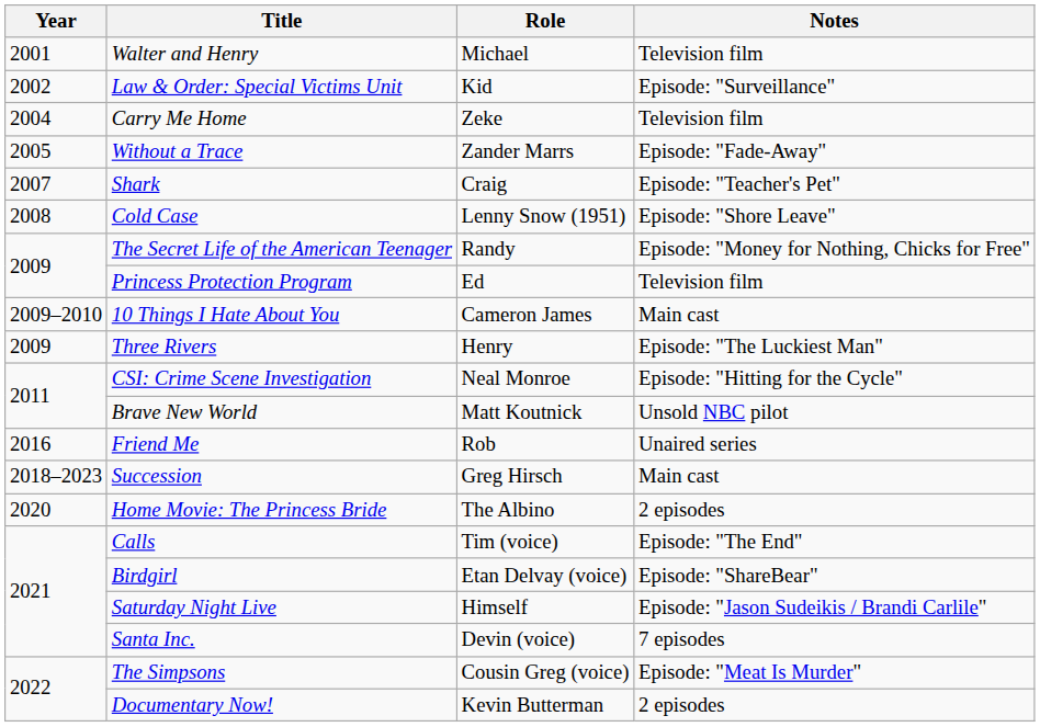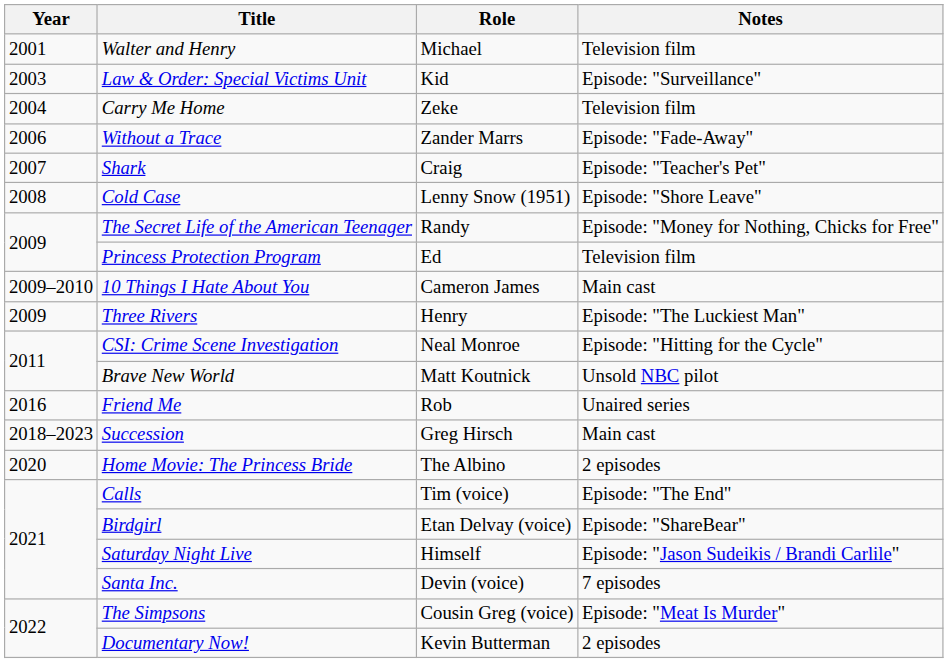 <table class="wikitable sortable">
 <tr>
 <th>Year</th>
 <th>Title</th>
 <th>Role</th>
 <th class="unsortable">Notes</th>
 </tr>
 <tr>
 <td>2001</td>
 <td><em>Walter and Henry</em></td>
 <td>Michael</td>
 <td>Television film</td>
 </tr>
 <tr>
-<td>2002</td>
+<td>2003</td>
 <td><em><a href='#'>Law & Order: Special Victims Unit</a></em></td>
 <td>Kid</td>
 <td>Episode: "Surveillance"</td>
 </tr>
 <tr>
 <td>2004</td>
 <td><em>Carry Me Home</em></td>
 <td>Zeke</td>
 <td>Television film</td>
 </tr>
 <tr>
-<td>2005</td>
+<td>2006</td>
 <td><em><a href='#'>Without a Trace</a></em></td>
 <td>Zander Marrs</td>
 <td>Episode: "Fade-Away"</td>
 </tr>
 <tr>
 <td>2007</td>
 <td><em><a href='#'>Shark</a></em></td>
 <td>Craig</td>
 <td>Episode: "Teacher's Pet"</td>
 </tr>
 <tr>
 <td>2008</td>
 <td><em><a href='#'>Cold Case</a></em></td>
 <td>Lenny Snow (1951)</td>
 <td>Episode: "Shore Leave"</td>
 </tr>
 <tr>
 <td rowspan="2">2009</td>
 <td data-sort-value="Secret Life of the American Teenager, The"><em><a href='#'>The Secret Life of the American Teenager</a></em></td>
 <td>Randy</td>
 <td>Episode: "Money for Nothing, Chicks for Free"</td>
 </tr>
 <tr>
 <td><em><a href='#'>Princess Protection Program</a></em></td>
 <td>Ed</td>
 <td>Television film</td>
 </tr>
 <tr>
 <td>2009–2010</td>
 <td data-sort-value="Ten Things I Hate About You"><em><a href='#'>10 Things I Hate About You</a></em></td>
 <td>Cameron James</td>
 <td>Main cast</td>
 </tr>
 <tr>
 <td>2009</td>
 <td><em><a href='#'>Three Rivers</a></em></td>
 <td>Henry</td>
 <td>Episode: "The Luckiest Man"</td>
 </tr>
 <tr>
 <td rowspan="2">2011</td>
 <td><em><a href='#'>CSI: Crime Scene Investigation</a></em></td>
 <td>Neal Monroe</td>
 <td>Episode: "Hitting for the Cycle"</td>
 </tr>
 <tr>
 <td><em>Brave New World</em></td>
 <td>Matt Koutnick</td>
 <td>Unsold <a href='#'>NBC</a> pilot</td>
 </tr>
 <tr>
 <td>2016</td>
 <td><em><a href='#'>Friend Me</a></em></td>
 <td>Rob</td>
 <td>Unaired series</td>
 </tr>
 <tr>
 <td>2018–2023</td>
 <td><em><a href='#'>Succession</a></em></td>
 <td>Greg Hirsch</td>
 <td>Main cast</td>
 </tr>
 <tr>
 <td>2020</td>
 <td><em><a href='#'>Home Movie: The Princess Bride</a></em></td>
 <td>The Albino</td>
 <td>2 episodes</td>
 </tr>
 <tr>
 <td rowspan="4">2021</td>
 <td><em><a href='#'>Calls</a></em></td>
 <td>Tim (voice)</td>
 <td>Episode: "The End"</td>
 </tr>
 <tr>
 <td><em><a href='#'>Birdgirl</a></em></td>
 <td>Etan Delvay (voice)</td>
 <td>Episode: "ShareBear"</td>
 </tr>
 <tr>
 <td><em><a href='#'>Saturday Night Live</a></em></td>
 <td>Himself</td>
 <td>Episode: "<a href='#'>Jason Sudeikis / Brandi Carlile</a>"</td>
 </tr>
 <tr>
 <td><em><a href='#'>Santa Inc.</a></em></td>
 <td>Devin (voice)</td>
 <td>7 episodes</td>
 </tr>
 <tr>
 <td rowspan="2">2022</td>
 <td data-sort-value="Simpsons, The"><em><a href='#'>The Simpsons</a></em></td>
 <td>Cousin Greg (voice)</td>
 <td>Episode: "<a href='#'>Meat Is Murder</a>"</td>
 </tr>
 <tr>
 <td><em><a href='#'>Documentary Now!</a></em></td>
 <td>Kevin Butterman</td>
 <td>2 episodes</td>
 </tr>
 </table>
